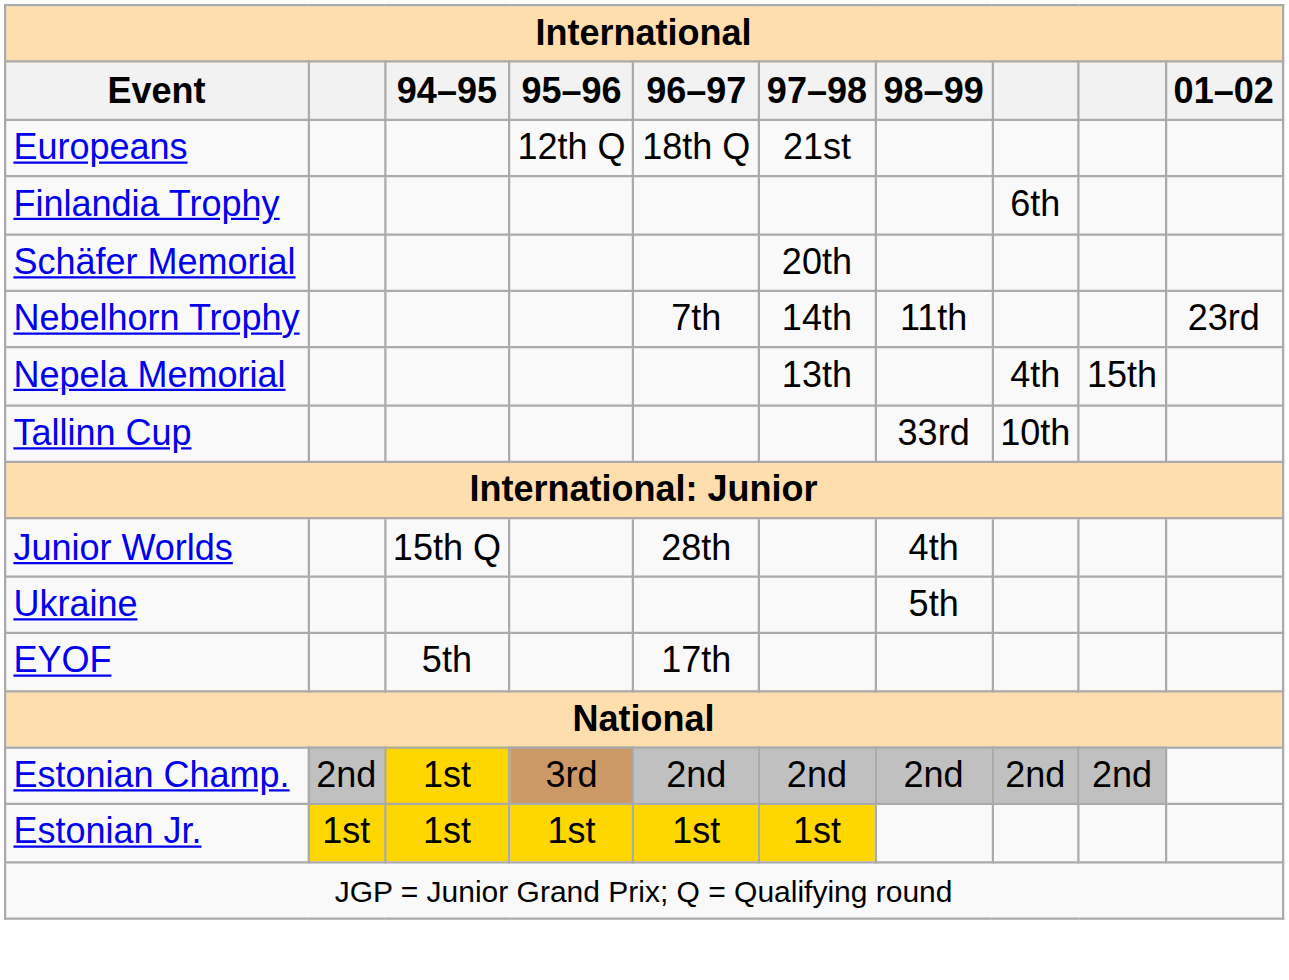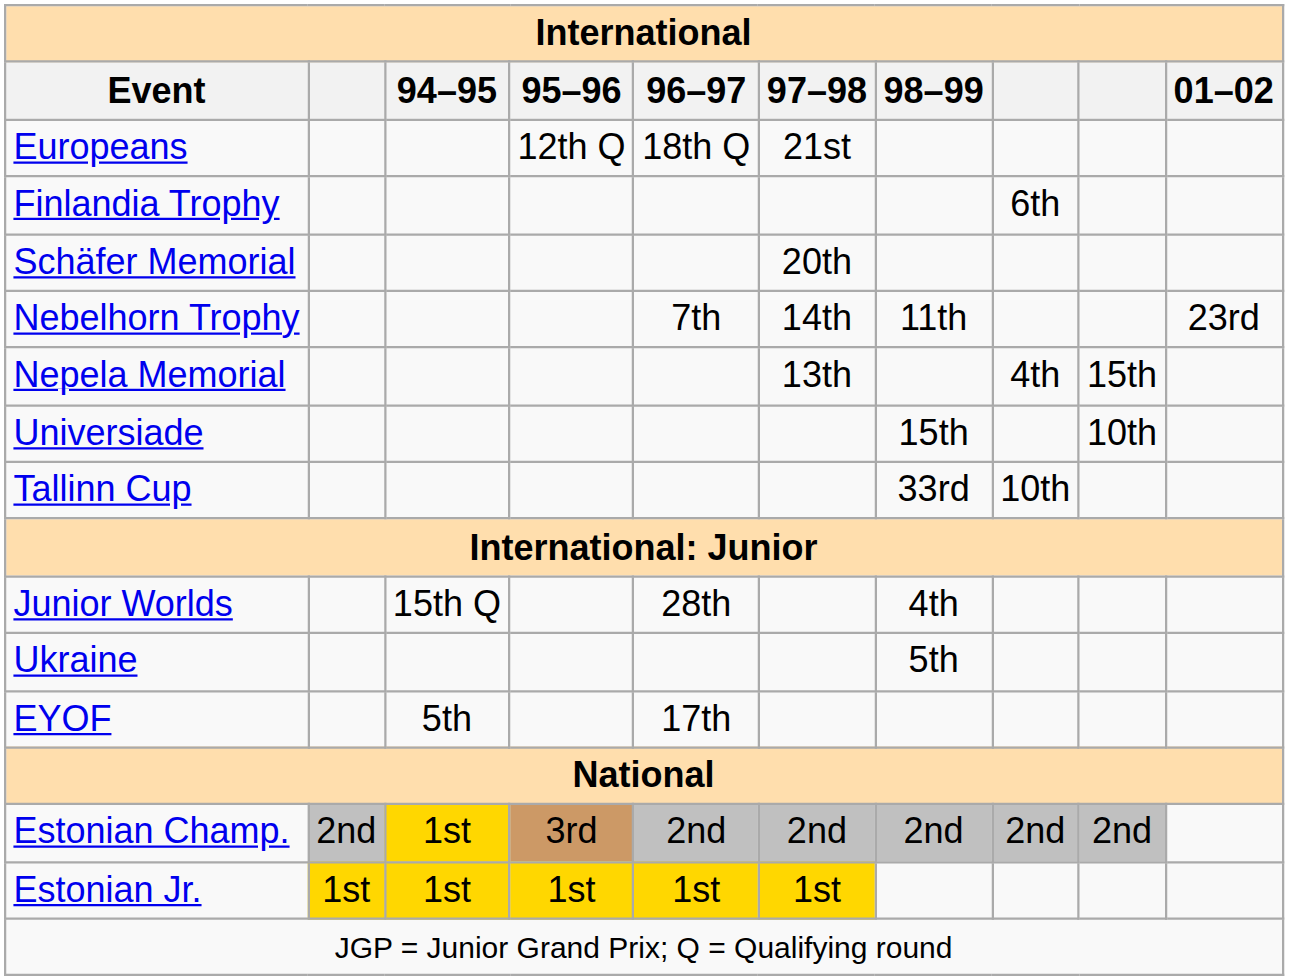 <table class="wikitable" style="text-align:center">
 <tr>
 <th style="background-color: #ffdead; " colspan=10 align=center>International</th>
 </tr>
 <tr>
 <th>Event</th>
 <th></th>
 <th>94–95</th>
 <th>95–96</th>
 <th>96–97</th>
 <th>97–98</th>
 <th>98–99</th>
 <th></th>
 <th></th>
 <th>01–02</th>
 </tr>
 <tr>
 <td align=left><a href='#'>Europeans</a></td>
 <td></td>
 <td></td>
 <td>12th Q</td>
 <td>18th Q</td>
 <td>21st</td>
 <td></td>
 <td></td>
 <td></td>
 <td></td>
 </tr>
 <tr>
 <td align=left><a href='#'>Finlandia Trophy</a></td>
 <td></td>
 <td></td>
 <td></td>
 <td></td>
 <td></td>
 <td></td>
 <td>6th</td>
 <td></td>
 <td></td>
 </tr>
 <tr>
 <td align=left><a href='#'>Schäfer Memorial</a></td>
 <td></td>
 <td></td>
 <td></td>
 <td></td>
 <td>20th</td>
 <td></td>
 <td></td>
 <td></td>
 <td></td>
 </tr>
 <tr>
 <td align=left><a href='#'>Nebelhorn Trophy</a></td>
 <td></td>
 <td></td>
 <td></td>
 <td>7th</td>
 <td>14th</td>
 <td>11th</td>
 <td></td>
 <td></td>
 <td>23rd</td>
 </tr>
 <tr>
 <td align=left><a href='#'>Nepela Memorial</a></td>
 <td></td>
 <td></td>
 <td></td>
 <td></td>
 <td>13th</td>
 <td></td>
 <td>4th</td>
 <td>15th</td>
+<td></td>
+</tr>
+<tr>
+<td align=left><a href='#'>Universiade</a></td>
+<td></td>
+<td></td>
+<td></td>
+<td></td>
+<td></td>
+<td>15th</td>
+<td></td>
+<td>10th</td>
 <td></td>
 </tr>
 <tr>
 <td align=left><a href='#'>Tallinn Cup</a></td>
 <td></td>
 <td></td>
 <td></td>
 <td></td>
 <td></td>
 <td>33rd</td>
 <td>10th</td>
 <td></td>
 <td></td>
 </tr>
 <tr>
 <th style="background-color: #ffdead; " colspan=10 align=center>International: Junior</th>
 </tr>
 <tr>
 <td align=left><a href='#'>Junior Worlds</a></td>
 <td></td>
 <td>15th Q</td>
 <td></td>
 <td>28th</td>
 <td></td>
 <td>4th</td>
 <td></td>
 <td></td>
 <td></td>
 </tr>
 <tr>
 <td align=left> <a href='#'>Ukraine</a></td>
 <td></td>
 <td></td>
 <td></td>
 <td></td>
 <td></td>
 <td>5th</td>
 <td></td>
 <td></td>
 <td></td>
 </tr>
 <tr>
 <td align=left><a href='#'>EYOF</a></td>
 <td></td>
 <td>5th</td>
 <td></td>
 <td>17th</td>
 <td></td>
 <td></td>
 <td></td>
 <td></td>
 <td></td>
 </tr>
 <tr>
 <th style="background-color: #ffdead; " colspan=10 align=center>National</th>
 </tr>
 <tr>
 <td align=left><a href='#'>Estonian Champ.</a></td>
 <td bgcolor=silver>2nd</td>
 <td bgcolor=gold>1st</td>
 <td bgcolor=cc9966>3rd</td>
 <td bgcolor=silver>2nd</td>
 <td bgcolor=silver>2nd</td>
 <td bgcolor=silver>2nd</td>
 <td bgcolor=silver>2nd</td>
 <td bgcolor=silver>2nd</td>
 <td></td>
 </tr>
 <tr>
 <td align=left><a href='#'>Estonian Jr.</a></td>
 <td bgcolor=gold>1st</td>
 <td bgcolor=gold>1st</td>
 <td bgcolor=gold>1st</td>
 <td bgcolor=gold>1st</td>
 <td bgcolor=gold>1st</td>
 <td></td>
 <td></td>
 <td></td>
 <td></td>
 </tr>
 <tr>
 <td colspan=10 align=center><small> JGP = Junior Grand Prix; Q = Qualifying round </small></td>
 </tr>
 </table>
